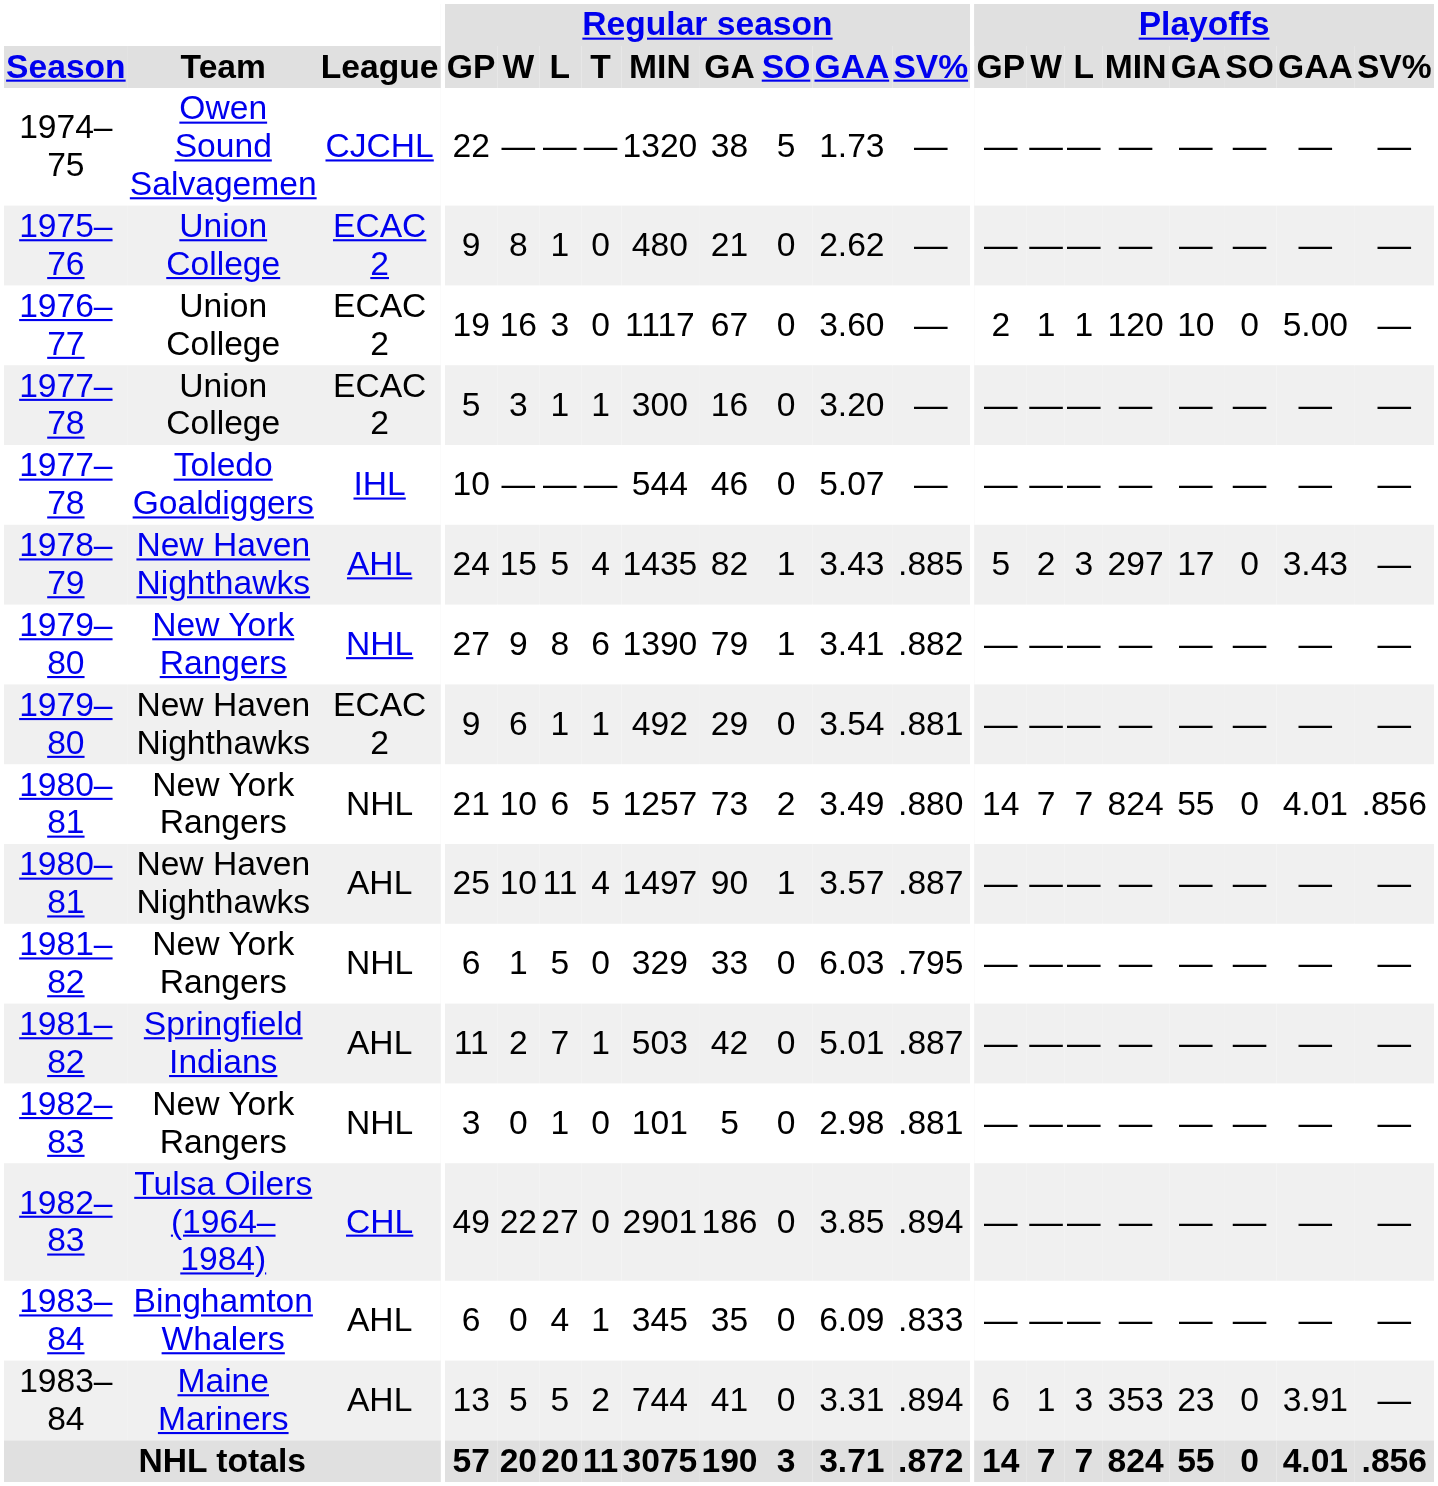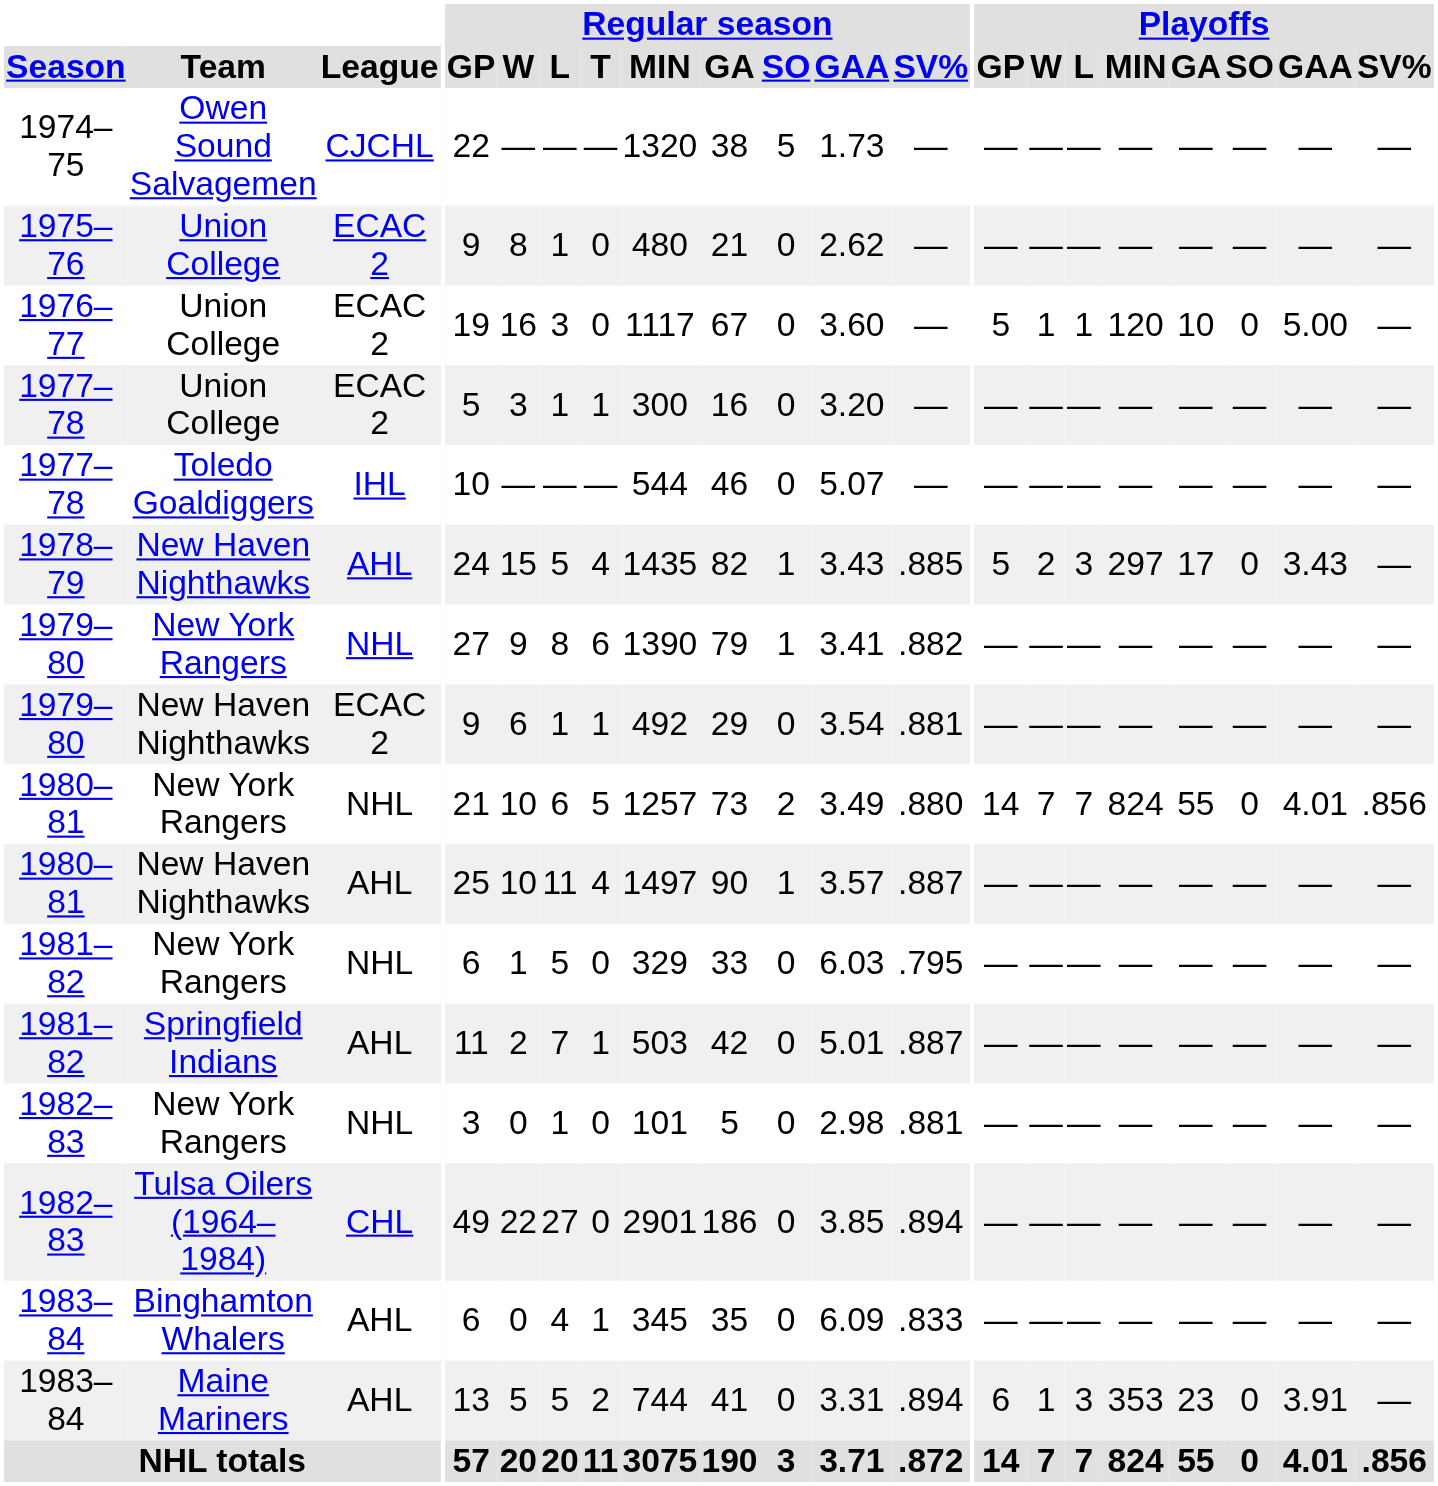 <table border="0" cellpadding="1" cellspacing="0" style="width:90%; text-align:center;">
 <tr bgcolor="#e0e0e0">
 <th colspan="3" bgcolor="#ffffff"></th>
 <th rowspan="99" bgcolor="#ffffff"></th>
 <th colspan="9" bgcolor="#e0e0e0"><a href='#'>Regular season</a></th>
 <th rowspan="99" bgcolor="#ffffff"></th>
 <th colspan="8" bgcolor="#e0e0e0"><a href='#'>Playoffs</a></th>
 </tr>
 <tr bgcolor="#e0e0e0">
 <th><a href='#'>Season</a></th>
 <th>Team</th>
 <th>League</th>
 <th>GP</th>
 <th>W</th>
 <th>L</th>
 <th>T</th>
 <th>MIN</th>
 <th>GA</th>
 <th><a href='#'>SO</a></th>
 <th><a href='#'>GAA</a></th>
 <th><a href='#'>SV%</a></th>
 <th>GP</th>
 <th>W</th>
 <th>L</th>
 <th>MIN</th>
 <th>GA</th>
 <th>SO</th>
 <th>GAA</th>
 <th>SV%</th>
 </tr>
 <tr>
 <td>1974–75</td>
 <td><a href='#'>Owen Sound Salvagemen</a></td>
 <td><a href='#'>CJCHL</a></td>
 <td>22</td>
 <td>—</td>
 <td>—</td>
 <td>—</td>
 <td>1320</td>
 <td>38</td>
 <td>5</td>
 <td>1.73</td>
 <td>—</td>
 <td>—</td>
 <td>—</td>
 <td>—</td>
 <td>—</td>
 <td>—</td>
 <td>—</td>
 <td>—</td>
 <td>—</td>
 </tr>
 <tr bgcolor="#f0f0f0">
 <td><a href='#'>1975–76</a></td>
 <td><a href='#'>Union College</a></td>
 <td><a href='#'>ECAC 2</a></td>
 <td>9</td>
 <td>8</td>
 <td>1</td>
 <td>0</td>
 <td>480</td>
 <td>21</td>
 <td>0</td>
 <td>2.62</td>
 <td>—</td>
 <td>—</td>
 <td>—</td>
 <td>—</td>
 <td>—</td>
 <td>—</td>
 <td>—</td>
 <td>—</td>
 <td>—</td>
 </tr>
 <tr>
 <td><a href='#'>1976–77</a></td>
 <td>Union College</td>
 <td>ECAC 2</td>
 <td>19</td>
 <td>16</td>
 <td>3</td>
 <td>0</td>
 <td>1117</td>
 <td>67</td>
 <td>0</td>
 <td>3.60</td>
 <td>—</td>
-<td>2</td>
+<td>5</td>
 <td>1</td>
 <td>1</td>
 <td>120</td>
 <td>10</td>
 <td>0</td>
 <td>5.00</td>
 <td>—</td>
 </tr>
 <tr bgcolor="#f0f0f0">
 <td><a href='#'>1977–78</a></td>
 <td>Union College</td>
 <td>ECAC 2</td>
 <td>5</td>
 <td>3</td>
 <td>1</td>
 <td>1</td>
 <td>300</td>
 <td>16</td>
 <td>0</td>
 <td>3.20</td>
 <td>—</td>
 <td>—</td>
 <td>—</td>
 <td>—</td>
 <td>—</td>
 <td>—</td>
 <td>—</td>
 <td>—</td>
 <td>—</td>
 </tr>
 <tr>
 <td><a href='#'>1977–78</a></td>
 <td><a href='#'>Toledo Goaldiggers</a></td>
 <td><a href='#'>IHL</a></td>
 <td>10</td>
 <td>—</td>
 <td>—</td>
 <td>—</td>
 <td>544</td>
 <td>46</td>
 <td>0</td>
 <td>5.07</td>
 <td>—</td>
 <td>—</td>
 <td>—</td>
 <td>—</td>
 <td>—</td>
 <td>—</td>
 <td>—</td>
 <td>—</td>
 <td>—</td>
 </tr>
 <tr bgcolor="#f0f0f0">
 <td><a href='#'>1978–79</a></td>
 <td><a href='#'>New Haven Nighthawks</a></td>
 <td><a href='#'>AHL</a></td>
 <td>24</td>
 <td>15</td>
 <td>5</td>
 <td>4</td>
 <td>1435</td>
 <td>82</td>
 <td>1</td>
 <td>3.43</td>
 <td>.885</td>
 <td>5</td>
 <td>2</td>
 <td>3</td>
 <td>297</td>
 <td>17</td>
 <td>0</td>
 <td>3.43</td>
 <td>—</td>
 </tr>
 <tr>
 <td><a href='#'>1979–80</a></td>
 <td><a href='#'>New York Rangers</a></td>
 <td><a href='#'>NHL</a></td>
 <td>27</td>
 <td>9</td>
 <td>8</td>
 <td>6</td>
 <td>1390</td>
 <td>79</td>
 <td>1</td>
 <td>3.41</td>
 <td>.882</td>
 <td>—</td>
 <td>—</td>
 <td>—</td>
 <td>—</td>
 <td>—</td>
 <td>—</td>
 <td>—</td>
 <td>—</td>
 </tr>
 <tr bgcolor="#f0f0f0">
 <td><a href='#'>1979–80</a></td>
 <td>New Haven Nighthawks</td>
 <td>ECAC 2</td>
 <td>9</td>
 <td>6</td>
 <td>1</td>
 <td>1</td>
 <td>492</td>
 <td>29</td>
 <td>0</td>
 <td>3.54</td>
 <td>.881</td>
 <td>—</td>
 <td>—</td>
 <td>—</td>
 <td>—</td>
 <td>—</td>
 <td>—</td>
 <td>—</td>
 <td>—</td>
 </tr>
 <tr>
 <td><a href='#'>1980–81</a></td>
 <td>New York Rangers</td>
 <td>NHL</td>
 <td>21</td>
 <td>10</td>
 <td>6</td>
 <td>5</td>
 <td>1257</td>
 <td>73</td>
 <td>2</td>
 <td>3.49</td>
 <td>.880</td>
 <td>14</td>
 <td>7</td>
 <td>7</td>
 <td>824</td>
 <td>55</td>
 <td>0</td>
 <td>4.01</td>
 <td>.856</td>
 </tr>
 <tr bgcolor="#f0f0f0">
 <td><a href='#'>1980–81</a></td>
 <td>New Haven Nighthawks</td>
 <td>AHL</td>
 <td>25</td>
 <td>10</td>
 <td>11</td>
 <td>4</td>
 <td>1497</td>
 <td>90</td>
 <td>1</td>
 <td>3.57</td>
 <td>.887</td>
 <td>—</td>
 <td>—</td>
 <td>—</td>
 <td>—</td>
 <td>—</td>
 <td>—</td>
 <td>—</td>
 <td>—</td>
 </tr>
 <tr>
 <td><a href='#'>1981–82</a></td>
 <td>New York Rangers</td>
 <td>NHL</td>
 <td>6</td>
 <td>1</td>
 <td>5</td>
 <td>0</td>
 <td>329</td>
 <td>33</td>
 <td>0</td>
 <td>6.03</td>
 <td>.795</td>
 <td>—</td>
 <td>—</td>
 <td>—</td>
 <td>—</td>
 <td>—</td>
 <td>—</td>
 <td>—</td>
 <td>—</td>
 </tr>
 <tr bgcolor="#f0f0f0">
 <td><a href='#'>1981–82</a></td>
 <td><a href='#'>Springfield Indians</a></td>
 <td>AHL</td>
 <td>11</td>
 <td>2</td>
 <td>7</td>
 <td>1</td>
 <td>503</td>
 <td>42</td>
 <td>0</td>
 <td>5.01</td>
 <td>.887</td>
 <td>—</td>
 <td>—</td>
 <td>—</td>
 <td>—</td>
 <td>—</td>
 <td>—</td>
 <td>—</td>
 <td>—</td>
 </tr>
 <tr>
 <td><a href='#'>1982–83</a></td>
 <td>New York Rangers</td>
 <td>NHL</td>
 <td>3</td>
 <td>0</td>
 <td>1</td>
 <td>0</td>
 <td>101</td>
 <td>5</td>
 <td>0</td>
 <td>2.98</td>
 <td>.881</td>
 <td>—</td>
 <td>—</td>
 <td>—</td>
 <td>—</td>
 <td>—</td>
 <td>—</td>
 <td>—</td>
 <td>—</td>
 </tr>
 <tr bgcolor="#f0f0f0">
 <td><a href='#'>1982–83</a></td>
 <td><a href='#'>Tulsa Oilers (1964–1984)</a></td>
 <td><a href='#'>CHL</a></td>
 <td>49</td>
 <td>22</td>
 <td>27</td>
 <td>0</td>
 <td>2901</td>
 <td>186</td>
 <td>0</td>
 <td>3.85</td>
 <td>.894</td>
 <td>—</td>
 <td>—</td>
 <td>—</td>
 <td>—</td>
 <td>—</td>
 <td>—</td>
 <td>—</td>
 <td>—</td>
 </tr>
 <tr>
 <td><a href='#'>1983–84</a></td>
 <td><a href='#'>Binghamton Whalers</a></td>
 <td>AHL</td>
 <td>6</td>
 <td>0</td>
 <td>4</td>
 <td>1</td>
 <td>345</td>
 <td>35</td>
 <td>0</td>
 <td>6.09</td>
 <td>.833</td>
 <td>—</td>
 <td>—</td>
 <td>—</td>
 <td>—</td>
 <td>—</td>
 <td>—</td>
 <td>—</td>
 <td>—</td>
 </tr>
 <tr bgcolor="#f0f0f0">
 <td>1983–84</td>
 <td><a href='#'>Maine Mariners</a></td>
 <td>AHL</td>
 <td>13</td>
 <td>5</td>
 <td>5</td>
 <td>2</td>
 <td>744</td>
 <td>41</td>
 <td>0</td>
 <td>3.31</td>
 <td>.894</td>
 <td>6</td>
 <td>1</td>
 <td>3</td>
 <td>353</td>
 <td>23</td>
 <td>0</td>
 <td>3.91</td>
 <td>—</td>
 </tr>
 <tr bgcolor="#e0e0e0">
 <th colspan=3>NHL totals</th>
 <th>57</th>
 <th>20</th>
 <th>20</th>
 <th>11</th>
 <th>3075</th>
 <th>190</th>
 <th>3</th>
 <th>3.71</th>
 <th>.872</th>
 <th>14</th>
 <th>7</th>
 <th>7</th>
 <th>824</th>
 <th>55</th>
 <th>0</th>
 <th>4.01</th>
 <th>.856</th>
 </tr>
 </table>
